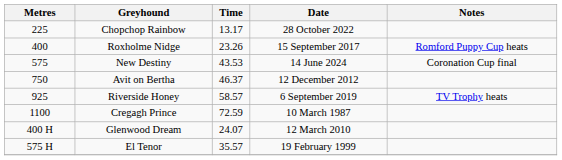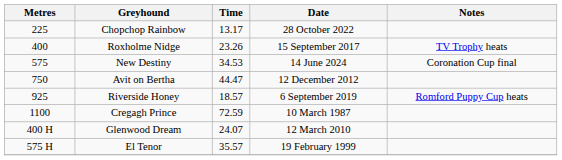 <table class="wikitable" style="font-size: 100%">
 <tr>
 <th width=100>Metres</th>
 <th width=200>Greyhound</th>
 <th width=50>Time</th>
 <th width=200>Date</th>
 <th width=250>Notes</th>
 </tr>
 <tr align=center>
 <td>225</td>
 <td>Chopchop Rainbow</td>
 <td>13.17</td>
 <td>28 October 2022</td>
 <td></td>
 </tr>
 <tr align=center>
 <td>400</td>
 <td>Roxholme Nidge</td>
 <td>23.26</td>
 <td>15 September 2017</td>
-<td><a href='#'>Romford Puppy Cup</a> heats</td>
+<td><a href='#'>TV Trophy</a> heats</td>
 </tr>
 <tr align=center>
 <td>575</td>
 <td>New Destiny</td>
-<td>43.53</td>
+<td>34.53</td>
 <td>14 June 2024</td>
 <td>Coronation Cup final</td>
 </tr>
 <tr align=center>
 <td>750</td>
 <td>Avit on Bertha</td>
-<td>46.37</td>
+<td>44.47</td>
 <td>12 December 2012</td>
 <td></td>
 </tr>
 <tr align=center>
 <td>925</td>
 <td>Riverside Honey</td>
-<td>58.57</td>
+<td>18.57</td>
 <td>6 September 2019</td>
-<td><a href='#'>TV Trophy</a> heats</td>
+<td><a href='#'>Romford Puppy Cup</a> heats</td>
 </tr>
 <tr align=center>
 <td>1100</td>
 <td>Cregagh Prince</td>
 <td>72.59</td>
 <td>10 March 1987</td>
 <td></td>
 </tr>
 <tr align=center>
 <td>400 H</td>
 <td>Glenwood Dream</td>
 <td>24.07</td>
 <td>12 March 2010</td>
 <td></td>
 </tr>
 <tr align=center>
 <td>575 H</td>
 <td>El Tenor</td>
 <td>35.57</td>
 <td>19 February 1999</td>
 <td></td>
 </tr>
 <tr align=center>
 </tr>
 </table>
